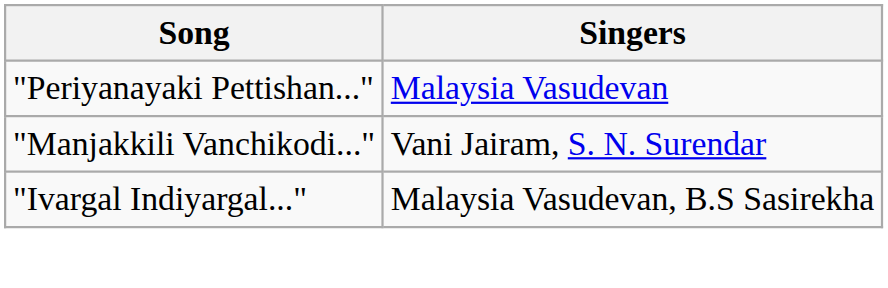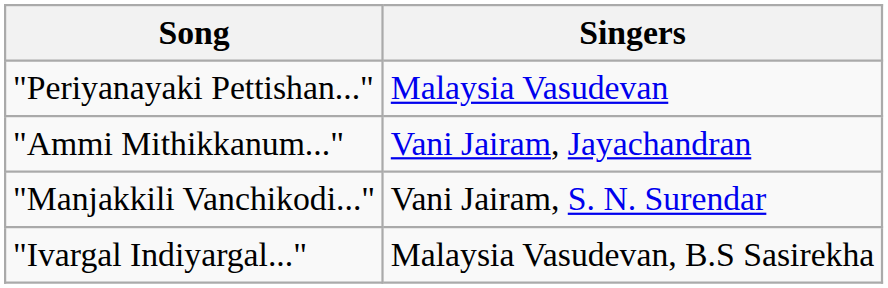 <table class="wikitable" style="font-size:95%;">
 <tr>
 <th>Song</th>
 <th>Singers</th>
 </tr>
 <tr>
 <td>"Periyanayaki Pettishan..."</td>
 <td><a href='#'>Malaysia Vasudevan</a></td>
 </tr>
 <tr>
+<td>"Ammi Mithikkanum..."</td>
+<td><a href='#'>Vani Jairam</a>, <a href='#'>Jayachandran</a></td>
+</tr>
+<tr>
 <td>"Manjakkili Vanchikodi..."</td>
 <td>Vani Jairam, <a href='#'>S. N. Surendar</a></td>
 </tr>
 <tr>
 <td>"Ivargal Indiyargal..."</td>
 <td>Malaysia Vasudevan, B.S Sasirekha</td>
 </tr>
 </table>
